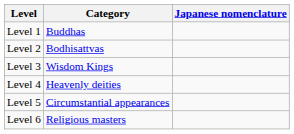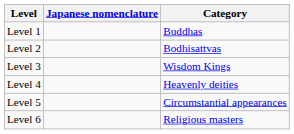 <table class="wikitable">
 <tr>
 <th>Level</th>
+<th><a href='#'>Japanese nomenclature</a></th>
 <th>Category</th>
-<th><a href='#'>Japanese nomenclature</a></th>
 </tr>
 <tr>
 <td>Level 1</td>
+<td></td>
 <td><a href='#'>Buddhas</a></td>
-<td></td>
 </tr>
 <tr>
 <td>Level 2</td>
+<td></td>
 <td><a href='#'>Bodhisattvas</a></td>
-<td></td>
 </tr>
 <tr>
 <td>Level 3</td>
+<td></td>
 <td><a href='#'>Wisdom Kings</a></td>
-<td></td>
 </tr>
 <tr>
 <td>Level 4</td>
+<td></td>
 <td><a href='#'>Heavenly deities</a></td>
-<td></td>
 </tr>
 <tr>
 <td>Level 5</td>
+<td></td>
 <td><a href='#'>Circumstantial appearances</a></td>
-<td></td>
 </tr>
 <tr>
 <td>Level 6</td>
+<td></td>
 <td><a href='#'>Religious masters</a></td>
-<td></td>
 </tr>
 </table>
